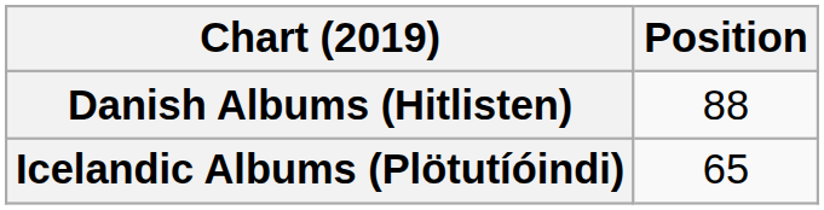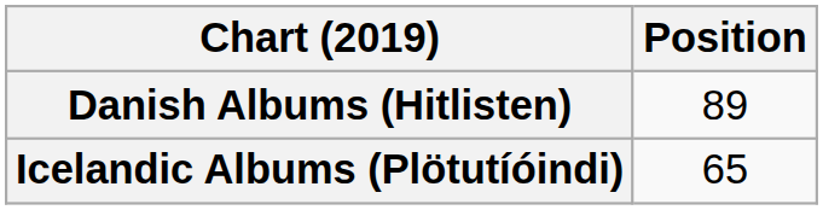 <table class="wikitable plainrowheaders" style="text-align:center">
 <tr>
 <th scope="col">Chart (2019)</th>
 <th scope="col">Position</th>
 </tr>
 <tr>
 <th scope="row">Danish Albums (Hitlisten)</th>
-<td>88</td>
+<td>89</td>
 </tr>
 <tr>
 <th scope="row">Icelandic Albums (Plötutíóindi)</th>
 <td>65</td>
 </tr>
 </table>
